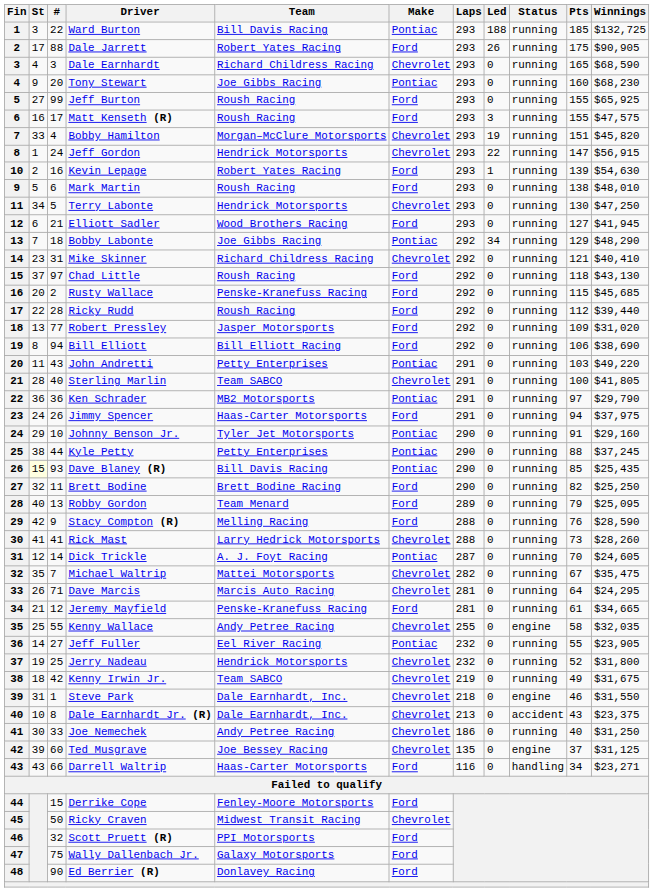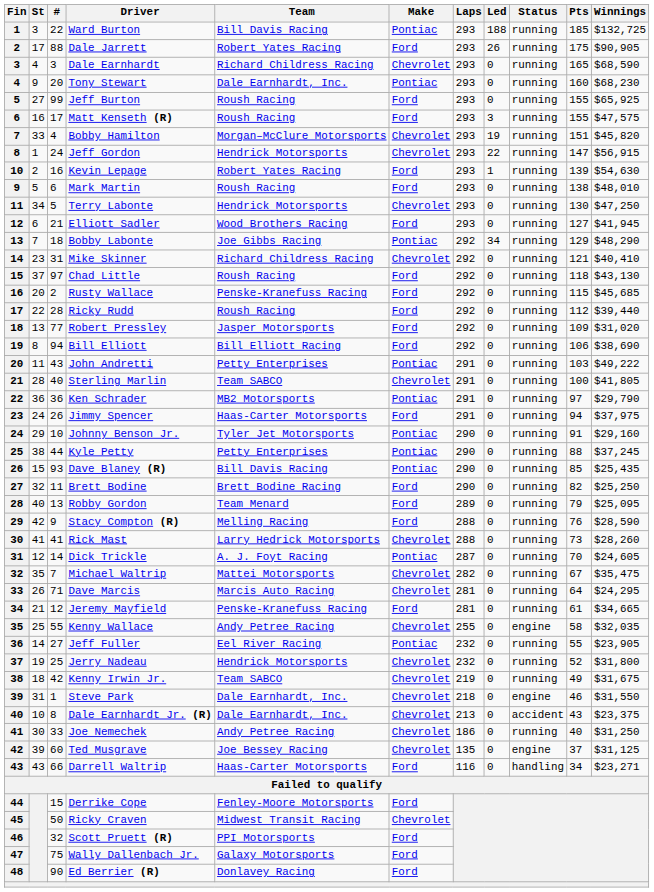 <table class="wikitable" style="font-size:95%">
 <tr>
 <th>Fin</th>
 <th>St</th>
 <th>#</th>
 <th>Driver</th>
 <th>Team</th>
 <th>Make</th>
 <th>Laps</th>
 <th>Led</th>
 <th>Status</th>
 <th>Pts</th>
 <th>Winnings</th>
 </tr>
 <tr>
 <th>1</th>
 <td>3</td>
 <td>22</td>
 <td><a href='#'>Ward Burton</a></td>
 <td><a href='#'>Bill Davis Racing</a></td>
 <td><a href='#'>Pontiac</a></td>
 <td>293</td>
 <td>188</td>
 <td>running</td>
 <td>185</td>
 <td>$132,725</td>
 </tr>
 <tr>
 <th>2</th>
 <td>17</td>
 <td>88</td>
 <td><a href='#'>Dale Jarrett</a></td>
 <td><a href='#'>Robert Yates Racing</a></td>
 <td><a href='#'>Ford</a></td>
 <td>293</td>
 <td>26</td>
 <td>running</td>
 <td>175</td>
 <td>$90,905</td>
 </tr>
 <tr>
 <th>3</th>
 <td>4</td>
 <td>3</td>
 <td><a href='#'>Dale Earnhardt</a></td>
 <td><a href='#'>Richard Childress Racing</a></td>
 <td><a href='#'>Chevrolet</a></td>
 <td>293</td>
 <td>0</td>
 <td>running</td>
 <td>165</td>
 <td>$68,590</td>
 </tr>
 <tr>
 <th>4</th>
 <td>9</td>
 <td>20</td>
 <td><a href='#'>Tony Stewart</a></td>
-<td><a href='#'>Joe Gibbs Racing</a></td>
+<td><a href='#'>Dale Earnhardt, Inc.</a></td>
 <td><a href='#'>Pontiac</a></td>
 <td>293</td>
 <td>0</td>
 <td>running</td>
 <td>160</td>
 <td>$68,230</td>
 </tr>
 <tr>
 <th>5</th>
 <td>27</td>
 <td>99</td>
 <td><a href='#'>Jeff Burton</a></td>
 <td><a href='#'>Roush Racing</a></td>
 <td><a href='#'>Ford</a></td>
 <td>293</td>
 <td>0</td>
 <td>running</td>
 <td>155</td>
 <td>$65,925</td>
 </tr>
 <tr>
 <th>6</th>
 <td>16</td>
 <td>17</td>
 <td><a href='#'>Matt Kenseth</a> <strong>(R)</strong></td>
 <td><a href='#'>Roush Racing</a></td>
 <td><a href='#'>Ford</a></td>
 <td>293</td>
 <td>3</td>
 <td>running</td>
 <td>155</td>
 <td>$47,575</td>
 </tr>
 <tr>
 <th>7</th>
 <td>33</td>
 <td>4</td>
 <td><a href='#'>Bobby Hamilton</a></td>
 <td><a href='#'>Morgan–McClure Motorsports</a></td>
 <td><a href='#'>Chevrolet</a></td>
 <td>293</td>
 <td>19</td>
 <td>running</td>
 <td>151</td>
 <td>$45,820</td>
 </tr>
 <tr>
 <th>8</th>
 <td>1</td>
 <td>24</td>
 <td><a href='#'>Jeff Gordon</a></td>
 <td><a href='#'>Hendrick Motorsports</a></td>
 <td><a href='#'>Chevrolet</a></td>
 <td>293</td>
 <td>22</td>
 <td>running</td>
 <td>147</td>
 <td>$56,915</td>
 </tr>
 <tr>
 <th>10</th>
 <td>2</td>
 <td>16</td>
 <td><a href='#'>Kevin Lepage</a></td>
 <td><a href='#'>Robert Yates Racing</a></td>
 <td><a href='#'>Ford</a></td>
 <td>293</td>
 <td>1</td>
 <td>running</td>
 <td>139</td>
 <td>$54,630</td>
 </tr>
 <tr>
 <th>9</th>
 <td>5</td>
 <td>6</td>
 <td><a href='#'>Mark Martin</a></td>
 <td><a href='#'>Roush Racing</a></td>
 <td><a href='#'>Ford</a></td>
 <td>293</td>
 <td>0</td>
 <td>running</td>
 <td>138</td>
 <td>$48,010</td>
 </tr>
 <tr>
 <th>11</th>
 <td>34</td>
 <td>5</td>
 <td><a href='#'>Terry Labonte</a></td>
 <td><a href='#'>Hendrick Motorsports</a></td>
 <td><a href='#'>Chevrolet</a></td>
 <td>293</td>
 <td>0</td>
 <td>running</td>
 <td>130</td>
 <td>$47,250</td>
 </tr>
 <tr>
 <th>12</th>
 <td>6</td>
 <td>21</td>
 <td><a href='#'>Elliott Sadler</a></td>
 <td><a href='#'>Wood Brothers Racing</a></td>
 <td><a href='#'>Ford</a></td>
 <td>293</td>
 <td>0</td>
 <td>running</td>
 <td>127</td>
 <td>$41,945</td>
 </tr>
 <tr>
 <th>13</th>
 <td>7</td>
 <td>18</td>
 <td><a href='#'>Bobby Labonte</a></td>
 <td><a href='#'>Joe Gibbs Racing</a></td>
 <td><a href='#'>Pontiac</a></td>
 <td>292</td>
 <td>34</td>
 <td>running</td>
 <td>129</td>
 <td>$48,290</td>
 </tr>
 <tr>
 <th>14</th>
 <td>23</td>
 <td>31</td>
 <td><a href='#'>Mike Skinner</a></td>
 <td><a href='#'>Richard Childress Racing</a></td>
 <td><a href='#'>Chevrolet</a></td>
 <td>292</td>
 <td>0</td>
 <td>running</td>
 <td>121</td>
 <td>$40,410</td>
 </tr>
 <tr>
 <th>15</th>
 <td>37</td>
 <td>97</td>
 <td><a href='#'>Chad Little</a></td>
 <td><a href='#'>Roush Racing</a></td>
 <td><a href='#'>Ford</a></td>
 <td>292</td>
 <td>0</td>
 <td>running</td>
 <td>118</td>
 <td>$43,130</td>
 </tr>
 <tr>
 <th>16</th>
 <td>20</td>
 <td>2</td>
 <td><a href='#'>Rusty Wallace</a></td>
 <td><a href='#'>Penske-Kranefuss Racing</a></td>
 <td><a href='#'>Ford</a></td>
 <td>292</td>
 <td>0</td>
 <td>running</td>
 <td>115</td>
 <td>$45,685</td>
 </tr>
 <tr>
 <th>17</th>
 <td>22</td>
 <td>28</td>
 <td><a href='#'>Ricky Rudd</a></td>
 <td><a href='#'>Roush Racing</a></td>
 <td><a href='#'>Ford</a></td>
 <td>292</td>
 <td>0</td>
 <td>running</td>
 <td>112</td>
 <td>$39,440</td>
 </tr>
 <tr>
 <th>18</th>
 <td>13</td>
 <td>77</td>
 <td><a href='#'>Robert Pressley</a></td>
 <td><a href='#'>Jasper Motorsports</a></td>
 <td><a href='#'>Ford</a></td>
 <td>292</td>
 <td>0</td>
 <td>running</td>
 <td>109</td>
 <td>$31,020</td>
 </tr>
 <tr>
 <th>19</th>
 <td>8</td>
 <td>94</td>
 <td><a href='#'>Bill Elliott</a></td>
 <td><a href='#'>Bill Elliott Racing</a></td>
 <td><a href='#'>Ford</a></td>
 <td>292</td>
 <td>0</td>
 <td>running</td>
 <td>106</td>
 <td>$38,690</td>
 </tr>
 <tr>
 <th>20</th>
 <td>11</td>
 <td>43</td>
 <td><a href='#'>John Andretti</a></td>
 <td><a href='#'>Petty Enterprises</a></td>
 <td><a href='#'>Pontiac</a></td>
 <td>291</td>
 <td>0</td>
 <td>running</td>
 <td>103</td>
-<td>$49,220</td>
+<td>$49,222</td>
 </tr>
 <tr>
 <th>21</th>
 <td>28</td>
 <td>40</td>
 <td><a href='#'>Sterling Marlin</a></td>
 <td><a href='#'>Team SABCO</a></td>
 <td><a href='#'>Chevrolet</a></td>
 <td>291</td>
 <td>0</td>
 <td>running</td>
 <td>100</td>
 <td>$41,805</td>
 </tr>
 <tr>
 <th>22</th>
 <td>36</td>
 <td>36</td>
 <td><a href='#'>Ken Schrader</a></td>
 <td><a href='#'>MB2 Motorsports</a></td>
 <td><a href='#'>Pontiac</a></td>
 <td>291</td>
 <td>0</td>
 <td>running</td>
 <td>97</td>
 <td>$29,790</td>
 </tr>
 <tr>
 <th>23</th>
 <td>24</td>
 <td>26</td>
 <td><a href='#'>Jimmy Spencer</a></td>
 <td><a href='#'>Haas-Carter Motorsports</a></td>
 <td><a href='#'>Ford</a></td>
 <td>291</td>
 <td>0</td>
 <td>running</td>
 <td>94</td>
 <td>$37,975</td>
 </tr>
 <tr>
 <th>24</th>
 <td>29</td>
 <td>10</td>
 <td><a href='#'>Johnny Benson Jr.</a></td>
 <td><a href='#'>Tyler Jet Motorsports</a></td>
 <td><a href='#'>Pontiac</a></td>
 <td>290</td>
 <td>0</td>
 <td>running</td>
 <td>91</td>
 <td>$29,160</td>
 </tr>
 <tr>
 <th>25</th>
 <td>38</td>
 <td>44</td>
 <td><a href='#'>Kyle Petty</a></td>
 <td><a href='#'>Petty Enterprises</a></td>
 <td><a href='#'>Pontiac</a></td>
 <td>290</td>
 <td>0</td>
 <td>running</td>
 <td>88</td>
 <td>$37,245</td>
 </tr>
 <tr>
 <th>26</th>
-<td style="background: lightyellow;">15</td>
+<td>15</td>
 <td>93</td>
 <td><a href='#'>Dave Blaney</a> <strong>(R)</strong></td>
 <td><a href='#'>Bill Davis Racing</a></td>
 <td><a href='#'>Pontiac</a></td>
 <td>290</td>
 <td>0</td>
 <td>running</td>
 <td>85</td>
 <td>$25,435</td>
 </tr>
 <tr>
 <th>27</th>
 <td>32</td>
 <td>11</td>
 <td><a href='#'>Brett Bodine</a></td>
 <td><a href='#'>Brett Bodine Racing</a></td>
 <td><a href='#'>Ford</a></td>
 <td>290</td>
 <td>0</td>
 <td>running</td>
 <td>82</td>
 <td>$25,250</td>
 </tr>
 <tr>
 <th>28</th>
 <td>40</td>
 <td>13</td>
 <td><a href='#'>Robby Gordon</a></td>
 <td><a href='#'>Team Menard</a></td>
 <td><a href='#'>Ford</a></td>
 <td>289</td>
 <td>0</td>
 <td>running</td>
 <td>79</td>
 <td>$25,095</td>
 </tr>
 <tr>
 <th>29</th>
 <td>42</td>
 <td>9</td>
 <td><a href='#'>Stacy Compton</a> <strong>(R)</strong></td>
 <td><a href='#'>Melling Racing</a></td>
 <td><a href='#'>Ford</a></td>
 <td>288</td>
 <td>0</td>
 <td>running</td>
 <td>76</td>
 <td>$28,590</td>
 </tr>
 <tr>
 <th>30</th>
 <td>41</td>
 <td>41</td>
 <td><a href='#'>Rick Mast</a></td>
 <td><a href='#'>Larry Hedrick Motorsports</a></td>
 <td><a href='#'>Chevrolet</a></td>
 <td>288</td>
 <td>0</td>
 <td>running</td>
 <td>73</td>
 <td>$28,260</td>
 </tr>
 <tr>
 <th>31</th>
 <td>12</td>
 <td>14</td>
 <td><a href='#'>Dick Trickle</a></td>
 <td><a href='#'>A. J. Foyt Racing</a></td>
 <td><a href='#'>Pontiac</a></td>
 <td>287</td>
 <td>0</td>
 <td>running</td>
 <td>70</td>
 <td>$24,605</td>
 </tr>
 <tr>
 <th>32</th>
 <td>35</td>
 <td>7</td>
 <td><a href='#'>Michael Waltrip</a></td>
 <td><a href='#'>Mattei Motorsports</a></td>
 <td><a href='#'>Chevrolet</a></td>
 <td>282</td>
 <td>0</td>
 <td>running</td>
 <td>67</td>
 <td>$35,475</td>
 </tr>
 <tr>
 <th>33</th>
 <td>26</td>
 <td>71</td>
 <td><a href='#'>Dave Marcis</a></td>
 <td><a href='#'>Marcis Auto Racing</a></td>
 <td><a href='#'>Chevrolet</a></td>
 <td>281</td>
 <td>0</td>
 <td>running</td>
 <td>64</td>
 <td>$24,295</td>
 </tr>
 <tr>
 <th>34</th>
 <td>21</td>
 <td>12</td>
 <td><a href='#'>Jeremy Mayfield</a></td>
 <td><a href='#'>Penske-Kranefuss Racing</a></td>
 <td><a href='#'>Ford</a></td>
 <td>281</td>
 <td>0</td>
 <td>running</td>
 <td>61</td>
 <td>$34,665</td>
 </tr>
 <tr>
 <th>35</th>
 <td>25</td>
 <td>55</td>
 <td><a href='#'>Kenny Wallace</a></td>
 <td><a href='#'>Andy Petree Racing</a></td>
 <td><a href='#'>Chevrolet</a></td>
 <td>255</td>
 <td>0</td>
 <td>engine</td>
 <td>58</td>
 <td>$32,035</td>
 </tr>
 <tr>
 <th>36</th>
 <td>14</td>
 <td>27</td>
 <td><a href='#'>Jeff Fuller</a></td>
 <td><a href='#'>Eel River Racing</a></td>
 <td><a href='#'>Pontiac</a></td>
 <td>232</td>
 <td>0</td>
 <td>running</td>
 <td>55</td>
 <td>$23,905</td>
 </tr>
 <tr>
 <th>37</th>
 <td>19</td>
 <td>25</td>
 <td><a href='#'>Jerry Nadeau</a></td>
 <td><a href='#'>Hendrick Motorsports</a></td>
 <td><a href='#'>Chevrolet</a></td>
 <td>232</td>
 <td>0</td>
 <td>running</td>
 <td>52</td>
 <td>$31,800</td>
 </tr>
 <tr>
 <th>38</th>
 <td>18</td>
 <td>42</td>
 <td><a href='#'>Kenny Irwin Jr.</a></td>
 <td><a href='#'>Team SABCO</a></td>
 <td><a href='#'>Chevrolet</a></td>
 <td>219</td>
 <td>0</td>
 <td>running</td>
 <td>49</td>
 <td>$31,675</td>
 </tr>
 <tr>
 <th>39</th>
 <td>31</td>
 <td>1</td>
 <td><a href='#'>Steve Park</a></td>
 <td><a href='#'>Dale Earnhardt, Inc.</a></td>
 <td><a href='#'>Chevrolet</a></td>
 <td>218</td>
 <td>0</td>
 <td>engine</td>
 <td>46</td>
 <td>$31,550</td>
 </tr>
 <tr>
 <th>40</th>
 <td>10</td>
 <td>8</td>
 <td><a href='#'>Dale Earnhardt Jr.</a> <strong>(R)</strong></td>
 <td><a href='#'>Dale Earnhardt, Inc.</a></td>
 <td><a href='#'>Chevrolet</a></td>
 <td>213</td>
 <td>0</td>
 <td>accident</td>
 <td>43</td>
 <td>$23,375</td>
 </tr>
 <tr>
 <th>41</th>
 <td>30</td>
 <td>33</td>
 <td><a href='#'>Joe Nemechek</a></td>
 <td><a href='#'>Andy Petree Racing</a></td>
 <td><a href='#'>Chevrolet</a></td>
 <td>186</td>
 <td>0</td>
 <td>running</td>
 <td>40</td>
 <td>$31,250</td>
 </tr>
 <tr>
 <th>42</th>
 <td>39</td>
 <td>60</td>
 <td><a href='#'>Ted Musgrave</a></td>
 <td><a href='#'>Joe Bessey Racing</a></td>
 <td><a href='#'>Chevrolet</a></td>
 <td>135</td>
 <td>0</td>
 <td>engine</td>
 <td>37</td>
 <td>$31,125</td>
 </tr>
 <tr>
 <th>43</th>
 <td>43</td>
 <td>66</td>
 <td><a href='#'>Darrell Waltrip</a></td>
 <td><a href='#'>Haas-Carter Motorsports</a></td>
 <td><a href='#'>Ford</a></td>
 <td>116</td>
 <td>0</td>
 <td>handling</td>
 <td>34</td>
 <td>$23,271</td>
 </tr>
 <tr>
 <th colspan="11">Failed to qualify</th>
 </tr>
 <tr>
 <th>44</th>
 <th rowspan="5"></th>
 <td>15</td>
 <td><a href='#'>Derrike Cope</a></td>
 <td><a href='#'>Fenley-Moore Motorsports</a></td>
 <td><a href='#'>Ford</a></td>
 <th colspan="5" rowspan="5"></th>
 </tr>
 <tr>
 <th>45</th>
 <td>50</td>
 <td><a href='#'>Ricky Craven</a></td>
 <td><a href='#'>Midwest Transit Racing</a></td>
 <td><a href='#'>Chevrolet</a></td>
 </tr>
 <tr>
 <th>46</th>
 <td>32</td>
 <td><a href='#'>Scott Pruett</a> <strong>(R)</strong></td>
 <td><a href='#'>PPI Motorsports</a></td>
 <td><a href='#'>Ford</a></td>
 </tr>
 <tr>
 <th>47</th>
 <td>75</td>
 <td><a href='#'>Wally Dallenbach Jr.</a></td>
 <td><a href='#'>Galaxy Motorsports</a></td>
 <td><a href='#'>Ford</a></td>
 </tr>
 <tr>
 <th>48</th>
 <td>90</td>
 <td><a href='#'>Ed Berrier</a> <strong>(R)</strong></td>
 <td><a href='#'>Donlavey Racing</a></td>
 <td><a href='#'>Ford</a></td>
 </tr>
 <tr>
 <th colspan="11"></th>
 </tr>
 </table>
